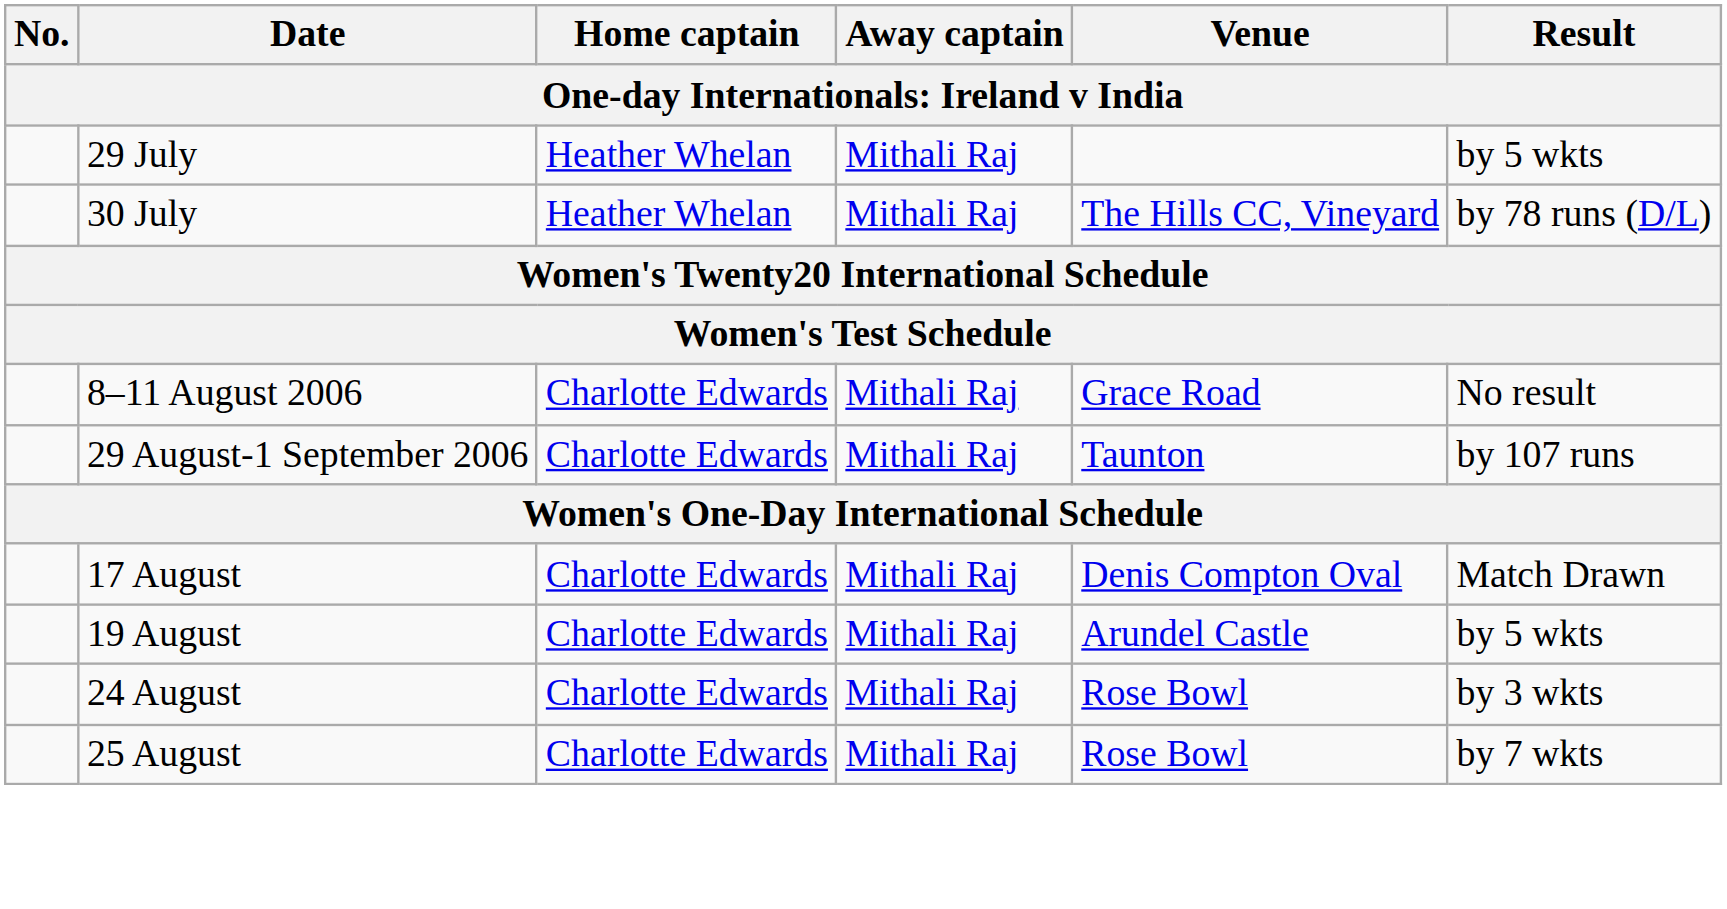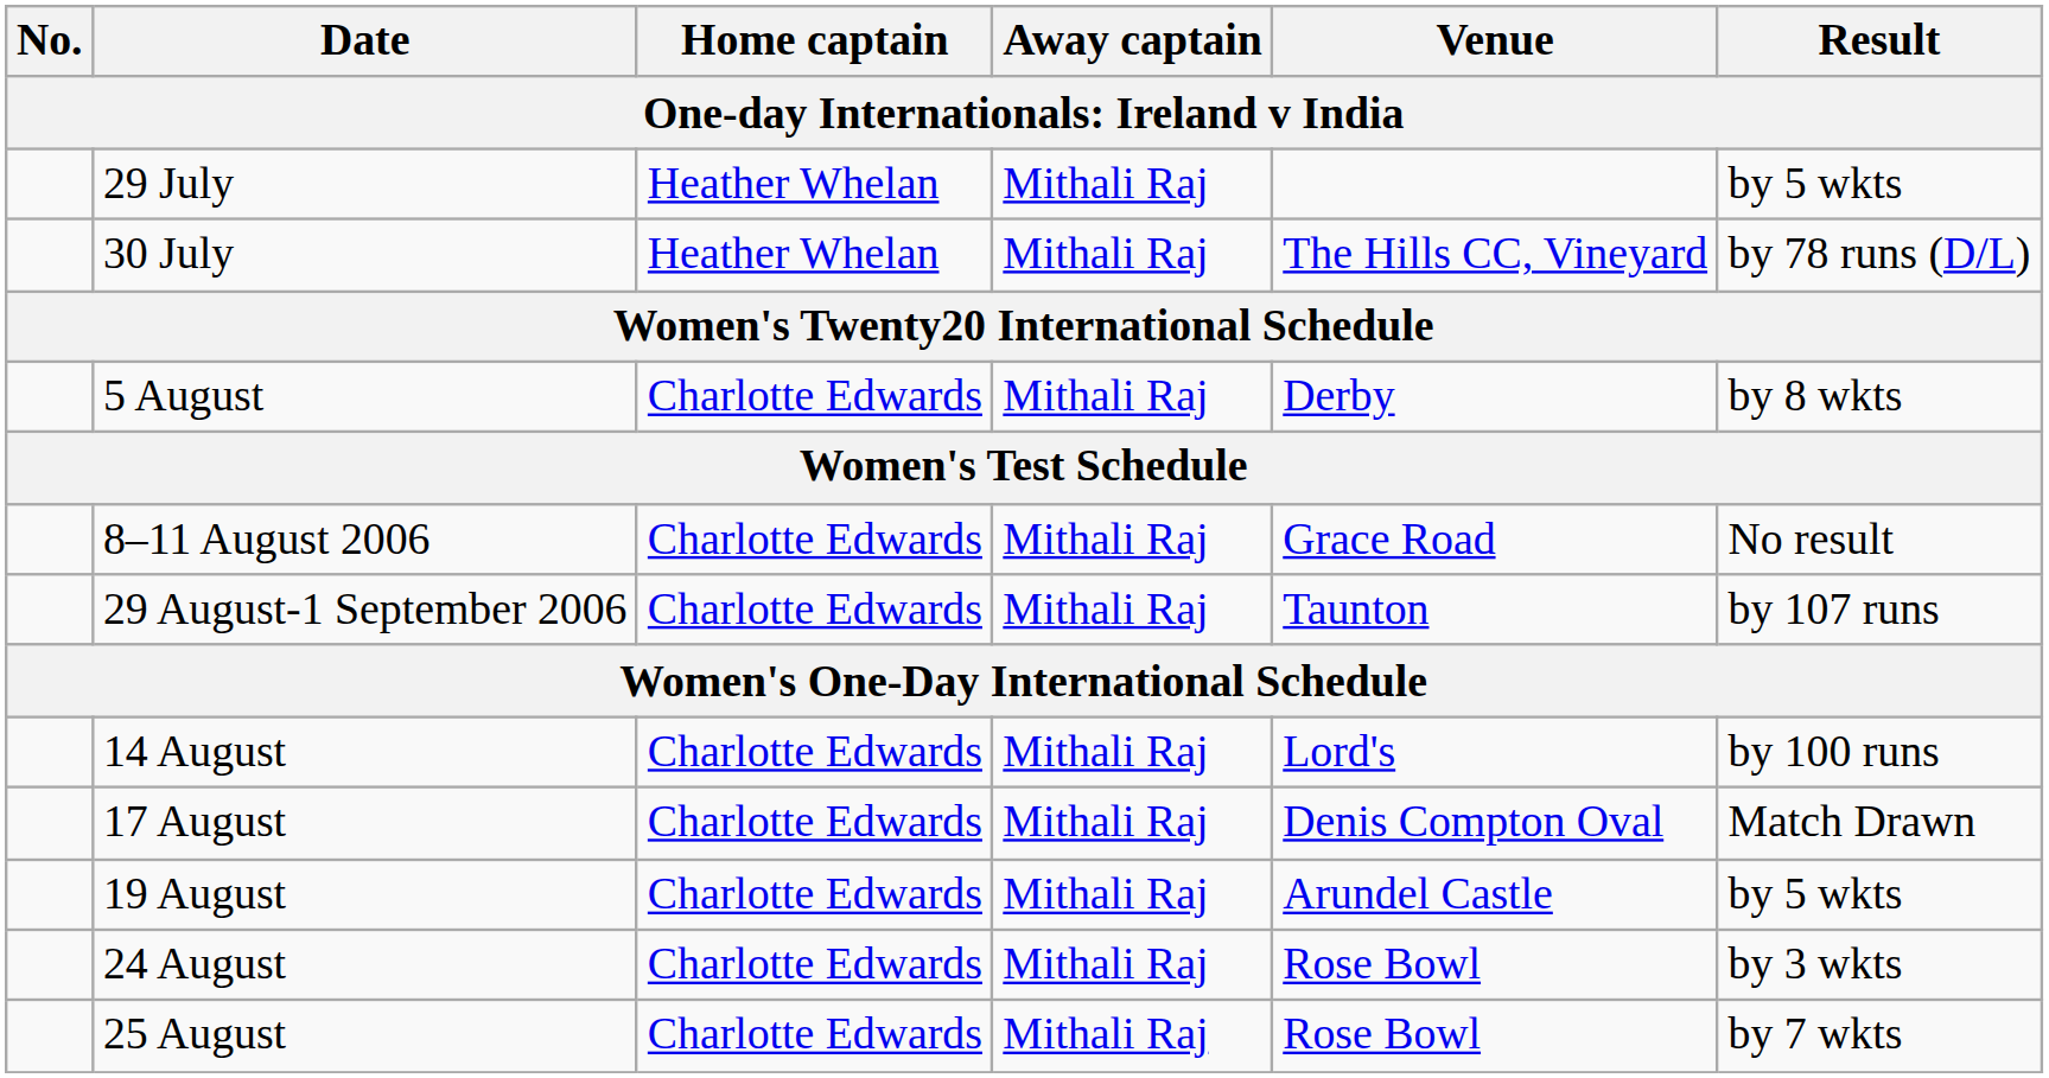 <table class="wikitable">
 <tr style="background:#efefef;">
 <th>No.</th>
 <th>Date</th>
 <th>Home captain</th>
 <th>Away captain</th>
 <th>Venue</th>
 <th>Result</th>
 </tr>
 <tr>
 <th colspan="6">One-day Internationals: Ireland v India</th>
 </tr>
 <tr>
 <td></td>
 <td>29 July</td>
 <td><a href='#'>Heather Whelan</a></td>
 <td><a href='#'>Mithali Raj</a></td>
 <td></td>
 <td> by 5 wkts</td>
 </tr>
 <tr>
 <td></td>
 <td>30 July</td>
 <td><a href='#'>Heather Whelan</a></td>
 <td><a href='#'>Mithali Raj</a></td>
 <td><a href='#'>The Hills CC, Vineyard</a></td>
 <td> by 78 runs (<a href='#'>D/L</a>)</td>
 </tr>
 <tr>
 <th colspan="6">Women's Twenty20 International Schedule</th>
 </tr>
 <tr>
+<td></td>
+<td>5 August</td>
+<td><a href='#'>Charlotte Edwards</a></td>
+<td><a href='#'>Mithali Raj</a></td>
+<td><a href='#'>Derby</a></td>
+<td> by 8 wkts</td>
+</tr>
+<tr>
 <th colspan="6">Women's Test Schedule</th>
 </tr>
 <tr>
 <td></td>
 <td>8–11 August 2006</td>
 <td><a href='#'>Charlotte Edwards</a></td>
 <td><a href='#'>Mithali Raj</a></td>
 <td><a href='#'>Grace Road</a></td>
 <td>No result</td>
 </tr>
 <tr>
 <td></td>
 <td>29 August-1 September 2006</td>
 <td><a href='#'>Charlotte Edwards</a></td>
 <td><a href='#'>Mithali Raj</a></td>
 <td><a href='#'>Taunton</a></td>
 <td> by 107 runs</td>
 </tr>
 <tr>
 <th colspan="6">Women's One-Day International Schedule</th>
+</tr>
+<tr>
+<td></td>
+<td>14 August</td>
+<td><a href='#'>Charlotte Edwards</a></td>
+<td><a href='#'>Mithali Raj</a></td>
+<td><a href='#'>Lord's</a></td>
+<td> by 100 runs</td>
 </tr>
 <tr>
 <td></td>
 <td>17 August</td>
 <td><a href='#'>Charlotte Edwards</a></td>
 <td><a href='#'>Mithali Raj</a></td>
 <td><a href='#'>Denis Compton Oval</a></td>
 <td>Match Drawn</td>
 </tr>
 <tr>
 <td></td>
 <td>19 August</td>
 <td><a href='#'>Charlotte Edwards</a></td>
 <td><a href='#'>Mithali Raj</a></td>
 <td><a href='#'>Arundel Castle</a></td>
 <td> by 5 wkts</td>
 </tr>
 <tr>
 <td></td>
 <td>24 August</td>
 <td><a href='#'>Charlotte Edwards</a></td>
 <td><a href='#'>Mithali Raj</a></td>
 <td><a href='#'>Rose Bowl</a></td>
 <td> by 3 wkts</td>
 </tr>
 <tr>
 <td></td>
 <td>25 August</td>
 <td><a href='#'>Charlotte Edwards</a></td>
 <td><a href='#'>Mithali Raj</a></td>
 <td><a href='#'>Rose Bowl</a></td>
 <td> by 7 wkts</td>
 </tr>
 </table>
